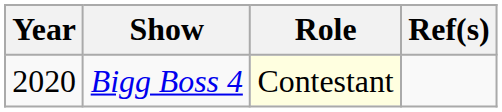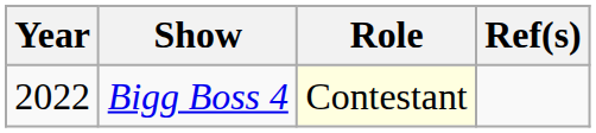 <table class="wikitable" style="text-align:center;">
 <tr>
 <th>Year</th>
 <th>Show</th>
 <th>Role</th>
 <th>Ref(s)</th>
 </tr>
 <tr>
-<td>2020</td>
+<td>2022</td>
 <td><em><a href='#'>Bigg Boss 4</a></em></td>
 <td style="background: lightyellow;">Contestant</td>
 <td></td>
 </tr>
 </table>
